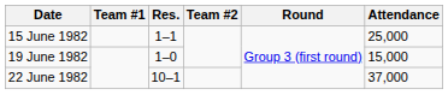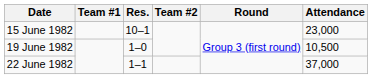 <table class="wikitable" style="text-align: left;">
 <tr>
 <th>Date</th>
 <th>Team #1</th>
 <th>Res.</th>
 <th>Team #2</th>
 <th>Round</th>
 <th>Attendance</th>
 </tr>
 <tr>
 <td>15 June 1982</td>
 <td></td>
-<td style="text-align:center;">1–1</td>
+<td style="text-align:center;">10–1</td>
 <td rowspan="2"></td>
 <td rowspan="3"><a href='#'>Group 3 (first round)</a></td>
-<td>25,000</td>
+<td>23,000</td>
 </tr>
 <tr>
 <td>19 June 1982</td>
 <td rowspan="2"></td>
 <td style="text-align:center;">1–0</td>
-<td>15,000</td>
+<td>10,500</td>
 </tr>
 <tr>
 <td>22 June 1982</td>
-<td style="text-align:center;">10–1</td>
+<td style="text-align:center;">1–1</td>
 <td></td>
 <td>37,000</td>
 </tr>
 </table>
